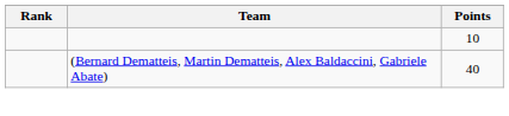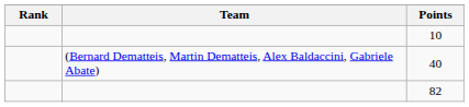 <table class="wikitable" width=60% style="font-size:90%; text-align:center;">
 <tr>
 </tr>
 <tr>
 <th width=10%>Rank</th>
 <th width=60%>Team</th>
 <th width=10%>Points</th>
 </tr>
 <tr align="center">
 <td></td>
 <td align="left"></td>
 <td>10</td>
 </tr>
 <tr align="center">
 <td></td>
 <td align="left"> (<a href='#'>Bernard Dematteis</a>, <a href='#'>Martin Dematteis</a>, <a href='#'>Alex Baldaccini</a>, <a href='#'>Gabriele Abate</a>)</td>
 <td>40</td>
 </tr>
+<tr align="center">
+<td></td>
+<td align="left"></td>
+<td>82</td>
+</tr>
 </table>
